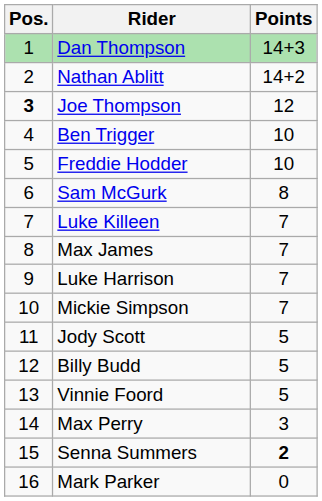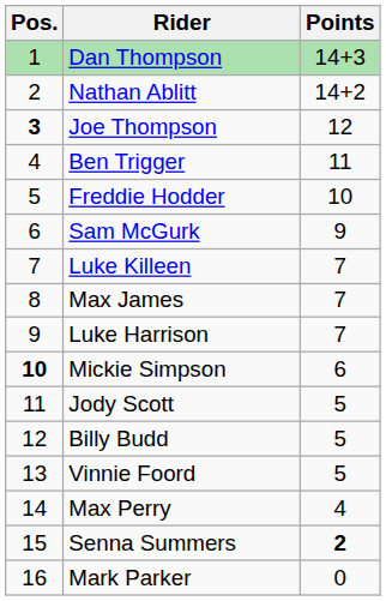 <table class=wikitable style="font-size:93%;">
 <tr>
 <th width=25px>Pos.</th>
 <th width=150px>Rider</th>
 <th width=40px>Points</th>
 </tr>
 <tr align=center  style="background:#ACE1AF;">
 <td>1</td>
 <td align=left><a href='#'>Dan Thompson</a></td>
 <td>14+3</td>
 </tr>
 <tr align=center>
 <td>2</td>
 <td align=left><a href='#'>Nathan Ablitt</a></td>
 <td>14+2</td>
 </tr>
 <tr align=center>
 <td><strong>3</strong></td>
 <td align=left><a href='#'>Joe Thompson</a></td>
 <td>12</td>
 </tr>
 <tr align=center>
 <td>4</td>
 <td align=left><a href='#'>Ben Trigger</a></td>
-<td>10</td>
+<td>11</td>
 </tr>
 <tr align=center>
 <td>5</td>
 <td align=left><a href='#'>Freddie Hodder</a></td>
 <td>10</td>
 </tr>
 <tr align=center>
 <td>6</td>
 <td align=left><a href='#'>Sam McGurk</a></td>
-<td>8</td>
+<td>9</td>
 </tr>
 <tr align=center>
 <td>7</td>
 <td align=left><a href='#'>Luke Killeen</a></td>
 <td>7</td>
 </tr>
 <tr align=center>
 <td>8</td>
 <td align=left>Max James</td>
 <td>7</td>
 </tr>
 <tr align=center>
 <td>9</td>
 <td align=left>Luke Harrison</td>
 <td>7</td>
 </tr>
 <tr align=center>
-<td>10</td>
+<td><strong>10</strong></td>
 <td align=left>Mickie Simpson</td>
-<td>7</td>
+<td>6</td>
 </tr>
 <tr align=center>
 <td>11</td>
 <td align=left>Jody Scott</td>
 <td>5</td>
 </tr>
 <tr align=center>
 <td>12</td>
 <td align=left>Billy Budd</td>
 <td>5</td>
 </tr>
 <tr align=center>
 <td>13</td>
 <td align=left>Vinnie Foord</td>
 <td>5</td>
 </tr>
 <tr align=center>
 <td>14</td>
 <td align=left>Max Perry</td>
-<td>3</td>
+<td>4</td>
 </tr>
 <tr align=center>
 <td>15</td>
 <td align=left>Senna Summers</td>
 <td><strong>2</strong></td>
 </tr>
 <tr align=center>
 <td>16</td>
 <td align=left>Mark Parker</td>
 <td>0</td>
 </tr>
 </table>
